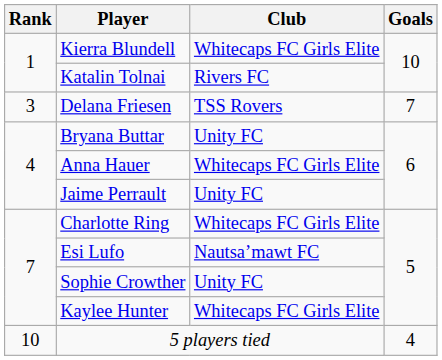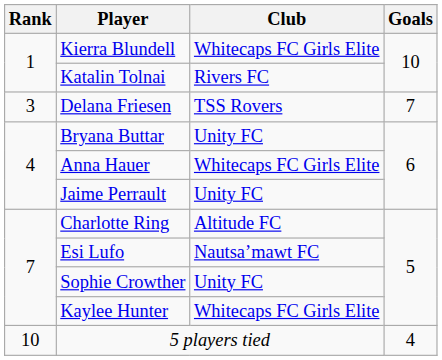 <table class="wikitable" style="text-align:center">
 <tr>
 <th>Rank</th>
 <th>Player</th>
 <th>Club</th>
 <th>Goals</th>
 </tr>
 <tr>
 <td rowspan=2>1</td>
 <td style="text-align:left"> <a href='#'>Kierra Blundell</a></td>
 <td style="text-align:left"><a href='#'>Whitecaps FC Girls Elite</a></td>
 <td rowspan=2>10</td>
 </tr>
 <tr>
 <td style="text-align:left"> <a href='#'>Katalin Tolnai</a></td>
 <td style="text-align:left"><a href='#'>Rivers FC</a></td>
 </tr>
 <tr>
 <td>3</td>
 <td style="text-align:left"> <a href='#'>Delana Friesen</a></td>
 <td style="text-align:left"><a href='#'>TSS Rovers</a></td>
 <td>7</td>
 </tr>
 <tr>
 <td rowspan="3">4</td>
 <td style="text-align:left"> <a href='#'>Bryana Buttar</a></td>
 <td style="text-align:left"><a href='#'>Unity FC</a></td>
 <td rowspan="3">6</td>
 </tr>
 <tr>
 <td style="text-align:left"> <a href='#'>Anna Hauer</a></td>
 <td style="text-align:left"><a href='#'>Whitecaps FC Girls Elite</a></td>
 </tr>
 <tr>
 <td style="text-align:left"> <a href='#'>Jaime Perrault</a></td>
 <td style="text-align:left"><a href='#'>Unity FC</a></td>
 </tr>
 <tr>
 <td rowspan="4">7</td>
 <td style="text-align:left"> <a href='#'>Charlotte Ring</a></td>
-<td style="text-align:left"><a href='#'>Whitecaps FC Girls Elite</a></td>
+<td style="text-align:left"><a href='#'>Altitude FC</a></td>
 <td rowspan="4">5</td>
 </tr>
 <tr>
 <td style="text-align:left"> <a href='#'>Esi Lufo</a></td>
 <td style="text-align:left"><a href='#'>Nautsa’mawt FC</a></td>
 </tr>
 <tr>
 <td style="text-align:left"> <a href='#'>Sophie Crowther</a></td>
 <td style="text-align:left"><a href='#'>Unity FC</a></td>
 </tr>
 <tr>
 <td style="text-align:left"> <a href='#'>Kaylee Hunter</a></td>
 <td style="text-align:left"><a href='#'>Whitecaps FC Girls Elite</a></td>
 </tr>
 <tr>
 <td style="text-align:center">10</td>
 <td style="text-align:center" colspan="2"><em>5 players tied</em></td>
 <td style="text-align:center">4</td>
 </tr>
 </table>
